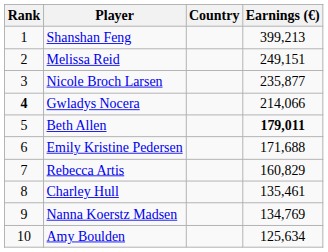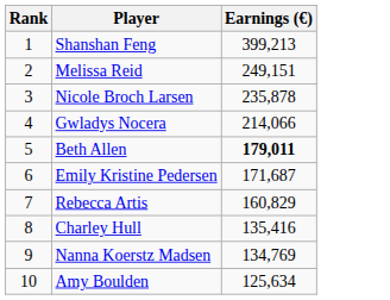 <table class="wikitable">
 <tr>
 <th>Rank</th>
 <th>Player</th>
-<th>Country</th>
 <th>Earnings (€)</th>
 </tr>
 <tr>
 <td align=center>1</td>
 <td><a href='#'>Shanshan Feng</a></td>
-<td></td>
 <td align=center>399,213</td>
 </tr>
 <tr>
 <td align=center>2</td>
 <td><a href='#'>Melissa Reid</a></td>
-<td></td>
 <td align=center>249,151</td>
 </tr>
 <tr>
 <td align=center>3</td>
 <td><a href='#'>Nicole Broch Larsen</a></td>
-<td></td>
-<td align=center>235,877</td>
+<td align=center>235,878</td>
 </tr>
 <tr>
-<td align=center><strong>4</strong></td>
+<td align=center>4</td>
 <td><a href='#'>Gwladys Nocera</a></td>
-<td></td>
 <td align=center>214,066</td>
 </tr>
 <tr>
 <td align=center>5</td>
 <td><a href='#'>Beth Allen</a></td>
-<td></td>
 <td align=center><strong>179,011</strong></td>
 </tr>
 <tr>
 <td align=center>6</td>
 <td><a href='#'>Emily Kristine Pedersen</a></td>
-<td></td>
-<td align=center>171,688</td>
+<td align=center>171,687</td>
 </tr>
 <tr>
 <td align=center>7</td>
 <td><a href='#'>Rebecca Artis</a></td>
-<td></td>
 <td align=center>160,829</td>
 </tr>
 <tr>
 <td align=center>8</td>
 <td><a href='#'>Charley Hull</a></td>
-<td></td>
-<td align=center>135,461</td>
+<td align=center>135,416</td>
 </tr>
 <tr>
 <td align=center>9</td>
 <td><a href='#'>Nanna Koerstz Madsen</a></td>
-<td></td>
 <td align=center>134,769</td>
 </tr>
 <tr>
 <td align=center>10</td>
 <td><a href='#'>Amy Boulden</a></td>
-<td></td>
 <td align=center>125,634</td>
 </tr>
 </table>
